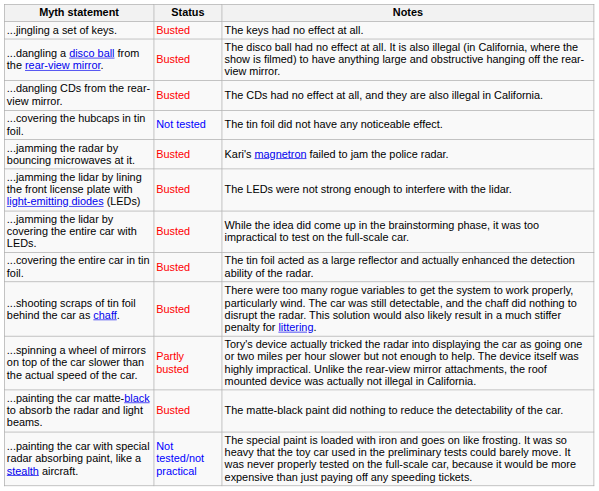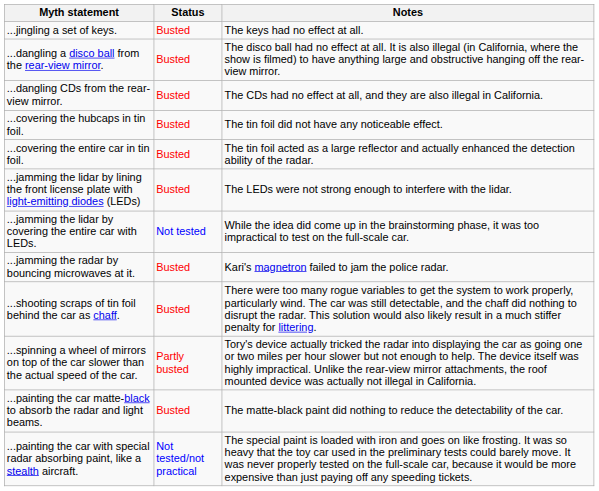 <table class="wikitable plainrowheaders">
 <tr>
 <th>Myth statement</th>
 <th>Status</th>
 <th>Notes</th>
 </tr>
 <tr>
 <td>...jingling a set of keys.</td>
 <td style="color:red">Busted</td>
 <td>The keys had no effect at all.</td>
 </tr>
 <tr>
 <td>...dangling a <a href='#'>disco ball</a> from the <a href='#'>rear-view mirror</a>.</td>
 <td style="color:red">Busted</td>
 <td>The disco ball had no effect at all. It is also illegal (in California, where the show is filmed) to have anything large and obstructive hanging off the rear-view mirror.</td>
 </tr>
 <tr>
 <td>...dangling CDs from the rear-view mirror.</td>
 <td style="color:red">Busted</td>
 <td>The CDs had no effect at all, and they are also illegal in California.</td>
 </tr>
 <tr>
 <td>...covering the hubcaps in tin foil.</td>
-<td style="color:blue">Not tested</td>
+<td style="color:red">Busted</td>
 <td>The tin foil did not have any noticeable effect.</td>
 </tr>
 <tr>
-<td>...jamming the radar by bouncing microwaves at it.</td>
+<td>...covering the entire car in tin foil.</td>
 <td style="color:red">Busted</td>
-<td>Kari's <a href='#'>magnetron</a> failed to jam the police radar.</td>
+<td>The tin foil acted as a large reflector and actually enhanced the detection ability of the radar.</td>
 </tr>
 <tr>
 <td>...jamming the lidar by lining the front license plate with <a href='#'>light-emitting diodes</a> (LEDs)</td>
 <td style="color:red">Busted</td>
 <td>The LEDs were not strong enough to interfere with the lidar.</td>
 </tr>
 <tr>
 <td>...jamming the lidar by covering the entire car with LEDs.</td>
-<td style="color:red">Busted</td>
+<td style="color:blue">Not tested</td>
 <td>While the idea did come up in the brainstorming phase, it was too impractical to test on the full-scale car.</td>
 </tr>
 <tr>
-<td>...covering the entire car in tin foil.</td>
+<td>...jamming the radar by bouncing microwaves at it.</td>
 <td style="color:red">Busted</td>
-<td>The tin foil acted as a large reflector and actually enhanced the detection ability of the radar.</td>
+<td>Kari's <a href='#'>magnetron</a> failed to jam the police radar.</td>
 </tr>
 <tr>
 <td>...shooting scraps of tin foil behind the car as <a href='#'>chaff</a>.</td>
 <td style="color:red">Busted</td>
 <td>There were too many rogue variables to get the system to work properly, particularly wind. The car was still detectable, and the chaff did nothing to disrupt the radar. This solution would also likely result in a much stiffer penalty for <a href='#'>littering</a>.</td>
 </tr>
 <tr>
 <td>...spinning a wheel of mirrors on top of the car slower than the actual speed of the car.</td>
 <td style="color:red">Partly busted</td>
 <td>Tory's device actually tricked the radar into displaying the car as going one or two miles per hour slower but not enough to help. The device itself was highly impractical. Unlike the rear-view mirror attachments, the roof mounted device was actually not illegal in California.</td>
 </tr>
 <tr>
 <td>...painting the car matte-<a href='#'>black</a> to absorb the radar and light beams.</td>
 <td style="color:red">Busted</td>
 <td>The matte-black paint did nothing to reduce the detectability of the car.</td>
 </tr>
 <tr>
 <td>...painting the car with special radar absorbing paint, like a <a href='#'>stealth</a> aircraft.</td>
 <td style="color:blue">Not tested/not practical</td>
 <td>The special paint is loaded with iron and goes on like frosting. It was so heavy that the toy car used in the preliminary tests could barely move. It was never properly tested on the full-scale car, because it would be more expensive than just paying off any speeding tickets.</td>
 </tr>
 </table>
